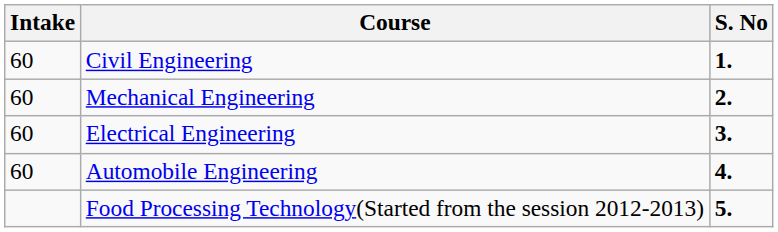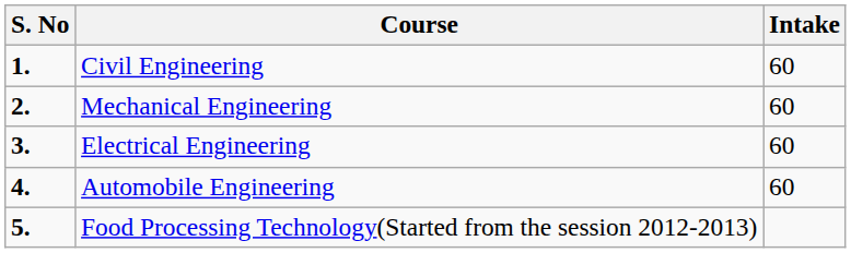 <table class="wikitable">
 <tr>
+<th>S. No</th>
+<th>Course</th>
 <th>Intake</th>
-<th>Course</th>
-<th>S. No</th>
 </tr>
 <tr>
+<td><strong>1.</strong></td>
+<td><a href='#'>Civil Engineering</a></td>
 <td>60</td>
-<td><a href='#'>Civil Engineering</a></td>
-<td><strong>1.</strong></td>
 </tr>
 <tr>
+<td><strong>2.</strong></td>
+<td><a href='#'>Mechanical Engineering</a></td>
 <td>60</td>
-<td><a href='#'>Mechanical Engineering</a></td>
-<td><strong>2.</strong></td>
 </tr>
 <tr>
+<td><strong>3.</strong></td>
+<td><a href='#'>Electrical Engineering</a></td>
 <td>60</td>
-<td><a href='#'>Electrical Engineering</a></td>
-<td><strong>3.</strong></td>
 </tr>
 <tr>
+<td><strong>4.</strong></td>
+<td><a href='#'>Automobile Engineering</a></td>
 <td>60</td>
-<td><a href='#'>Automobile Engineering</a></td>
-<td><strong>4.</strong></td>
 </tr>
 <tr>
+<td><strong>5.</strong></td>
+<td><a href='#'>Food Processing Technology</a>(Started from the session 2012-2013)</td>
 <td></td>
-<td><a href='#'>Food Processing Technology</a>(Started from the session 2012-2013)</td>
-<td><strong>5.</strong></td>
 </tr>
 </table>
